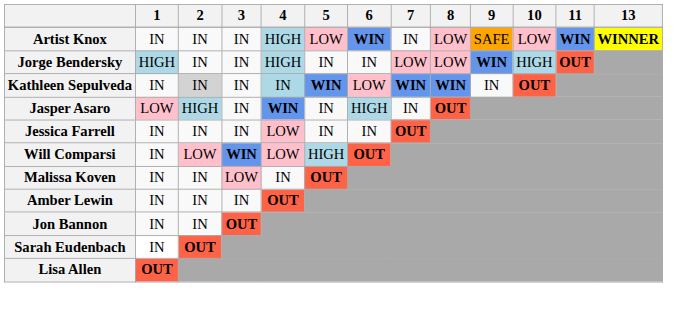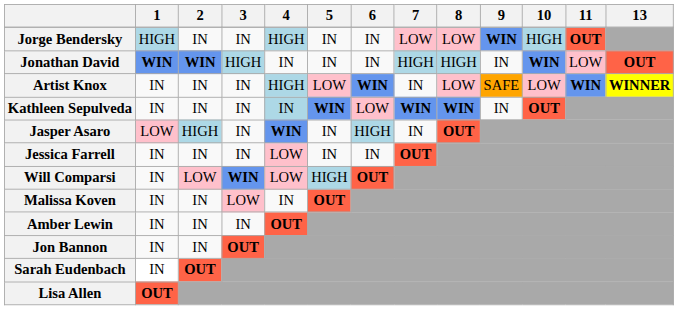 <table class="wikitable" style="text-align:center">
 <tr>
 <th></th>
 <th>1</th>
 <th>2</th>
 <th>3</th>
 <th>4</th>
 <th>5</th>
 <th>6</th>
 <th>7  </th>
 <th>8</th>
 <th>9  </th>
 <th>10</th>
 <th>11</th>
 <th>13  </th>
 </tr>
 <tr>
 </tr>
 <tr>
+<th>Jorge Bendersky</th>
+<td style="background:lightblue;">HIGH</td>
+<td>IN</td>
+<td>IN</td>
+<td style="background:lightblue;">HIGH</td>
+<td>IN</td>
+<td>IN</td>
+<td style="background:pink;">LOW</td>
+<td style="background:pink;">LOW</td>
+<td style="background:cornflowerblue;"><strong>WIN</strong></td>
+<td style="background:lightblue;">HIGH</td>
+<td style="background:Tomato;"><strong>OUT</strong></td>
+<td colspan= 1 style="background:darkgray;"></td>
+</tr>
+<tr>
+<th>Jonathan David</th>
+<td style="background:cornflowerblue;"><strong>WIN</strong></td>
+<td style="background:cornflowerblue;"><strong>WIN</strong></td>
+<td style="background:lightblue;">HIGH</td>
+<td>IN</td>
+<td>IN</td>
+<td>IN</td>
+<td style="background:lightblue;">HIGH</td>
+<td style="background:lightblue;">HIGH</td>
+<td>IN</td>
+<td style="background:cornflowerblue;"><strong>WIN</strong></td>
+<td style="background:pink;">LOW</td>
+<td style="background:tomato;"><strong>OUT</strong></td>
+</tr>
+<tr>
 <th>Artist Knox</th>
 <td>IN</td>
 <td>IN</td>
 <td>IN</td>
 <td style="background:lightblue;">HIGH</td>
 <td style="background:pink;">LOW</td>
 <td style="background:cornflowerblue;"><strong>WIN</strong></td>
 <td>IN</td>
 <td style="background:pink;">LOW</td>
 <td style="background:orange">SAFE</td>
 <td style="background:pink;">LOW</td>
 <td style="background:cornflowerblue;"><strong>WIN</strong></td>
 <td style="background:yellow;"><strong>WINNER</strong></td>
 </tr>
 <tr>
-<th>Jorge Bendersky</th>
-<td style="background:lightblue;">HIGH</td>
+<th>Kathleen Sepulveda</th>
 <td>IN</td>
 <td>IN</td>
-<td style="background:lightblue;">HIGH</td>
-<td>IN</td>
-<td>IN</td>
-<td style="background:pink;">LOW</td>
-<td style="background:pink;">LOW</td>
-<td style="background:cornflowerblue;"><strong>WIN</strong></td>
-<td style="background:lightblue;">HIGH</td>
-<td style="background:Tomato;"><strong>OUT</strong></td>
-<td colspan= 1 style="background:darkgray;"></td>
-</tr>
-<tr>
-<th>Kathleen Sepulveda</th>
-<td>IN</td>
-<td style="background: lightgrey;">IN</td>
 <td>IN</td>
 <td style="background: lightblue;">IN</td>
 <td style="background:cornflowerblue;"><strong>WIN</strong></td>
 <td style="background:pink;">LOW</td>
 <td style="background:cornflowerblue;"><strong>WIN</strong></td>
 <td style="background:cornflowerblue;"><strong>WIN</strong></td>
 <td>IN</td>
 <td style="background:tomato;"><strong>OUT</strong></td>
 <td colspan= 2 style="background:darkgray;"></td>
 </tr>
 <tr>
 <th>Jasper Asaro</th>
 <td style="background:pink;">LOW</td>
 <td style="background:lightblue;">HIGH</td>
 <td>IN</td>
 <td style="background:cornflowerblue;"><strong>WIN</strong></td>
 <td>IN</td>
 <td style="background:lightblue;">HIGH</td>
 <td>IN</td>
 <td style="background:tomato;"><strong>OUT </strong></td>
 <td colspan=4 style="background:darkgray;"></td>
 </tr>
 <tr>
 <th>Jessica Farrell</th>
 <td>IN</td>
 <td>IN</td>
 <td>IN</td>
 <td style="background:pink;">LOW</td>
 <td>IN</td>
 <td>IN</td>
 <td style="background:tomato;"><strong>OUT</strong></td>
 <td colspan=5 style="background:darkgray;"></td>
 </tr>
 <tr>
 <th>Will Comparsi</th>
 <td>IN</td>
 <td style="background:pink;">LOW</td>
 <td style="background:cornflowerblue;"><strong>WIN</strong></td>
 <td style="background:pink;">LOW</td>
 <td style="background:lightblue;">HIGH</td>
 <td style="background:tomato;"><strong>OUT</strong></td>
 <td colspan=6 style="background:darkgray;"></td>
 </tr>
 <tr>
 <th>Malissa Koven</th>
 <td>IN</td>
 <td>IN</td>
 <td style="background:pink;">LOW</td>
 <td>IN</td>
 <td style="background:tomato;"><strong>OUT</strong></td>
 <td colspan=7 style="background:darkgray;"></td>
 </tr>
 <tr>
 <th>Amber Lewin</th>
 <td>IN</td>
 <td>IN</td>
 <td>IN</td>
 <td style="background:tomato;"><strong>OUT </strong> </td>
 <td colspan=8 style="background:darkgray;" (-)></td>
 </tr>
 <tr>
 <th>Jon Bannon</th>
 <td>IN</td>
 <td>IN</td>
 <td style="background:tomato;"><strong>OUT</strong></td>
 <td colspan=9 style="background:darkgray;"></td>
 </tr>
 <tr>
 <th>Sarah Eudenbach</th>
 <td style="background:white;">IN</td>
 <td style="background:tomato;"><strong>OUT</strong></td>
 <td colspan=10 style="background:darkgray;"></td>
 </tr>
 <tr>
 <th>Lisa Allen</th>
 <td style="background:tomato;"><strong>OUT</strong></td>
 <td colspan=11 style="background:darkgray;"></td>
 </tr>
 </table>
